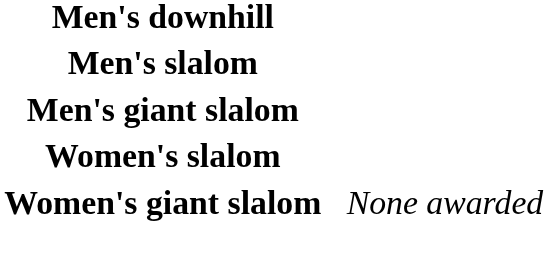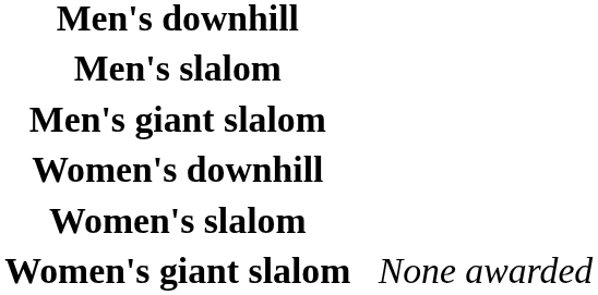 <table>
 <tr>
 <th scope="row">Men's downhill<br></th>
 <td></td>
 <td></td>
 <td></td>
 </tr>
 <tr>
 <th scope="row">Men's slalom<br></th>
 <td></td>
 <td></td>
 <td></td>
 </tr>
 <tr>
 <th scope="row">Men's giant slalom<br></th>
 <td></td>
 <td></td>
 <td></td>
 </tr>
 <tr>
+<th scope="row">Women's downhill<br></th>
+<td></td>
+<td></td>
+<td></td>
+</tr>
+<tr>
 <th scope="row">Women's slalom<br></th>
 <td></td>
 <td></td>
 <td></td>
 </tr>
 <tr>
 <th scope="row" rowspan=2>Women's giant slalom<br></th>
 <td rowspan=2></td>
 <td></td>
 <td rowspan=2><em>None awarded</em></td>
 </tr>
 <tr>
 <td></td>
 </tr>
 </table>
